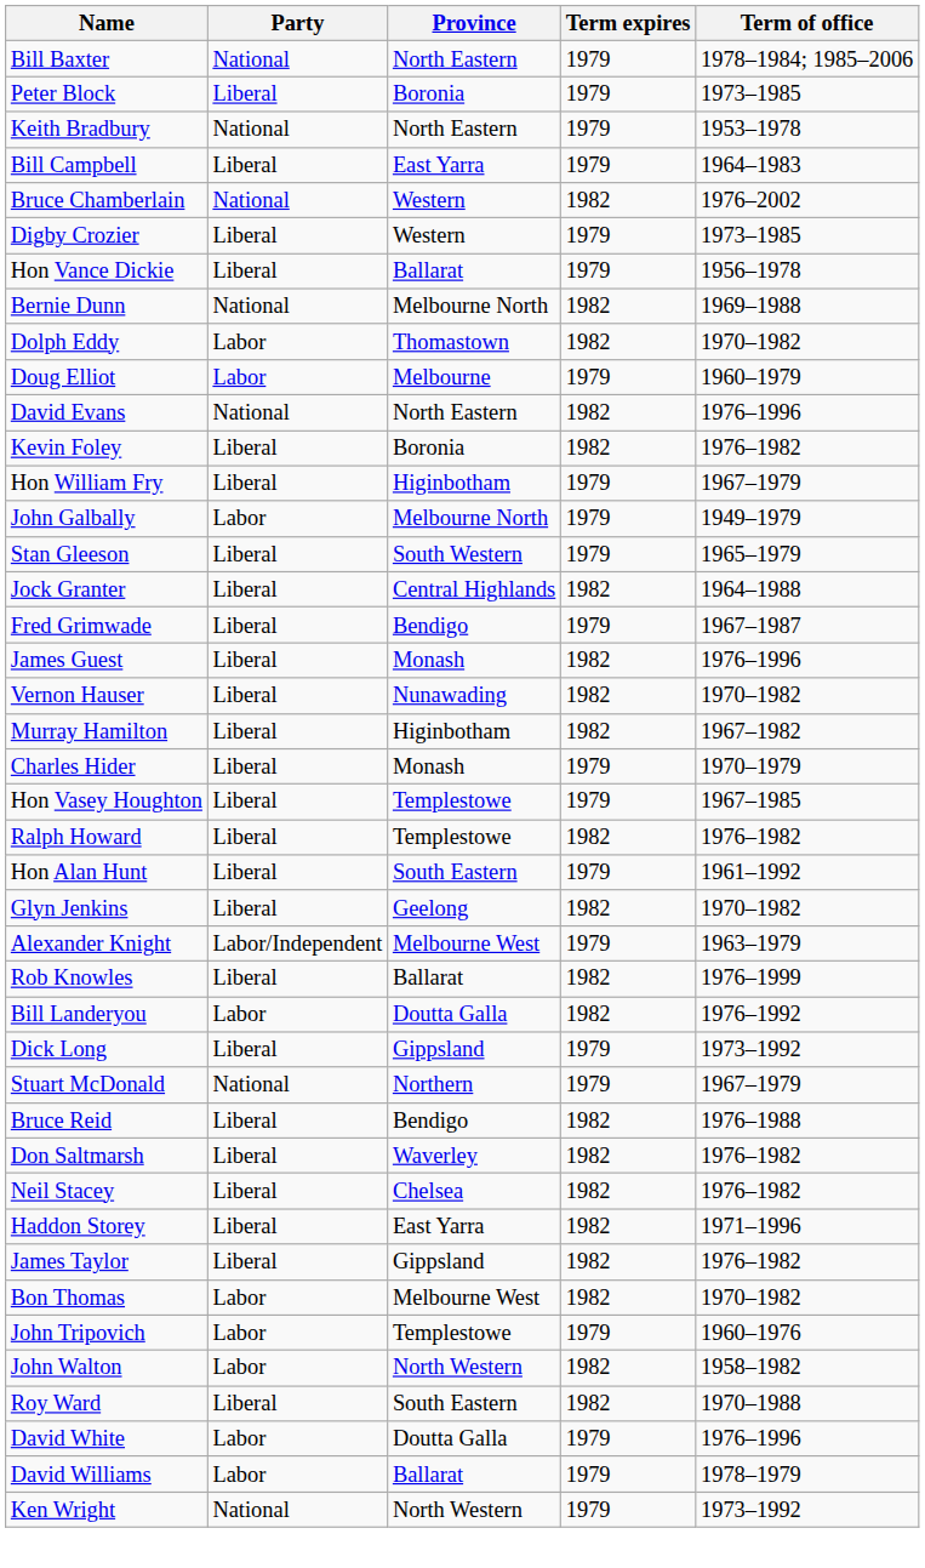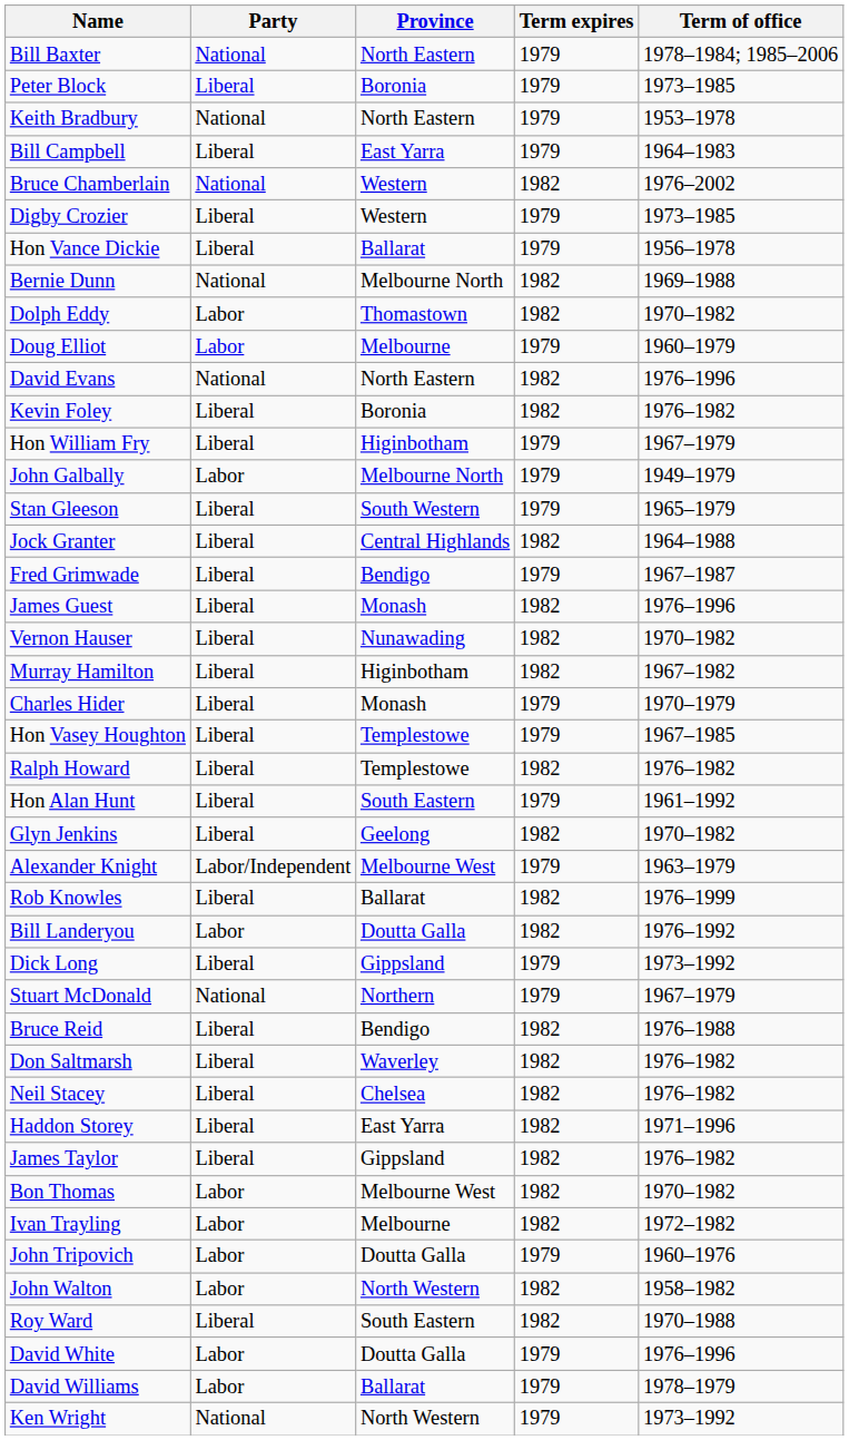 <table class="wikitable sortable">
 <tr>
 <th>Name</th>
 <th>Party</th>
 <th><a href='#'>Province</a></th>
 <th>Term expires</th>
 <th>Term of office</th>
 </tr>
 <tr>
 <td><a href='#'>Bill Baxter</a></td>
 <td><a href='#'>National</a></td>
 <td><a href='#'>North Eastern</a></td>
 <td>1979</td>
 <td>1978–1984; 1985–2006</td>
 </tr>
 <tr>
 <td><a href='#'>Peter Block</a></td>
 <td><a href='#'>Liberal</a></td>
 <td><a href='#'>Boronia</a></td>
 <td>1979</td>
 <td>1973–1985</td>
 </tr>
 <tr>
 <td><a href='#'>Keith Bradbury</a></td>
 <td>National</td>
 <td>North Eastern</td>
 <td>1979</td>
 <td>1953–1978</td>
 </tr>
 <tr>
 <td><a href='#'>Bill Campbell</a></td>
 <td>Liberal</td>
 <td><a href='#'>East Yarra</a></td>
 <td>1979</td>
 <td>1964–1983</td>
 </tr>
 <tr>
 <td><a href='#'>Bruce Chamberlain</a></td>
 <td><a href='#'>National</a></td>
 <td><a href='#'>Western</a></td>
 <td>1982</td>
 <td>1976–2002</td>
 </tr>
 <tr>
 <td><a href='#'>Digby Crozier</a></td>
 <td>Liberal</td>
 <td>Western</td>
 <td>1979</td>
 <td>1973–1985</td>
 </tr>
 <tr>
 <td>Hon <a href='#'>Vance Dickie</a></td>
 <td>Liberal</td>
 <td><a href='#'>Ballarat</a></td>
 <td>1979</td>
 <td>1956–1978</td>
 </tr>
 <tr>
 <td><a href='#'>Bernie Dunn</a></td>
 <td>National</td>
 <td>Melbourne North</td>
 <td>1982</td>
 <td>1969–1988</td>
 </tr>
 <tr>
 <td><a href='#'>Dolph Eddy</a></td>
 <td>Labor</td>
 <td><a href='#'>Thomastown</a></td>
 <td>1982</td>
 <td>1970–1982</td>
 </tr>
 <tr>
 <td><a href='#'>Doug Elliot</a></td>
 <td><a href='#'>Labor</a></td>
 <td><a href='#'>Melbourne</a></td>
 <td>1979</td>
 <td>1960–1979</td>
 </tr>
 <tr>
 <td><a href='#'>David Evans</a></td>
 <td>National</td>
 <td>North Eastern</td>
 <td>1982</td>
 <td>1976–1996</td>
 </tr>
 <tr>
 <td><a href='#'>Kevin Foley</a></td>
 <td>Liberal</td>
 <td>Boronia</td>
 <td>1982</td>
 <td>1976–1982</td>
 </tr>
 <tr>
 <td>Hon <a href='#'>William Fry</a></td>
 <td>Liberal</td>
 <td><a href='#'>Higinbotham</a></td>
 <td>1979</td>
 <td>1967–1979</td>
 </tr>
 <tr>
 <td><a href='#'>John Galbally</a></td>
 <td>Labor</td>
 <td><a href='#'>Melbourne North</a></td>
 <td>1979</td>
 <td>1949–1979</td>
 </tr>
 <tr>
 <td><a href='#'>Stan Gleeson</a></td>
 <td>Liberal</td>
 <td><a href='#'>South Western</a></td>
 <td>1979</td>
 <td>1965–1979</td>
 </tr>
 <tr>
 <td><a href='#'>Jock Granter</a></td>
 <td>Liberal</td>
 <td><a href='#'>Central Highlands</a></td>
 <td>1982</td>
 <td>1964–1988</td>
 </tr>
 <tr>
 <td><a href='#'>Fred Grimwade</a></td>
 <td>Liberal</td>
 <td><a href='#'>Bendigo</a></td>
 <td>1979</td>
 <td>1967–1987</td>
 </tr>
 <tr>
 <td><a href='#'>James Guest</a></td>
 <td>Liberal</td>
 <td><a href='#'>Monash</a></td>
 <td>1982</td>
 <td>1976–1996</td>
 </tr>
 <tr>
 <td><a href='#'>Vernon Hauser</a></td>
 <td>Liberal</td>
 <td><a href='#'>Nunawading</a></td>
 <td>1982</td>
 <td>1970–1982</td>
 </tr>
 <tr>
 <td><a href='#'>Murray Hamilton</a></td>
 <td>Liberal</td>
 <td>Higinbotham</td>
 <td>1982</td>
 <td>1967–1982</td>
 </tr>
 <tr>
 <td><a href='#'>Charles Hider</a></td>
 <td>Liberal</td>
 <td>Monash</td>
 <td>1979</td>
 <td>1970–1979</td>
 </tr>
 <tr>
 <td>Hon <a href='#'>Vasey Houghton</a></td>
 <td>Liberal</td>
 <td><a href='#'>Templestowe</a></td>
 <td>1979</td>
 <td>1967–1985</td>
 </tr>
 <tr>
 <td><a href='#'>Ralph Howard</a></td>
 <td>Liberal</td>
 <td>Templestowe</td>
 <td>1982</td>
 <td>1976–1982</td>
 </tr>
 <tr>
 <td>Hon <a href='#'>Alan Hunt</a></td>
 <td>Liberal</td>
 <td><a href='#'>South Eastern</a></td>
 <td>1979</td>
 <td>1961–1992</td>
 </tr>
 <tr>
 <td><a href='#'>Glyn Jenkins</a></td>
 <td>Liberal</td>
 <td><a href='#'>Geelong</a></td>
 <td>1982</td>
 <td>1970–1982</td>
 </tr>
 <tr>
 <td><a href='#'>Alexander Knight</a></td>
 <td>Labor/Independent</td>
 <td><a href='#'>Melbourne West</a></td>
 <td>1979</td>
 <td>1963–1979</td>
 </tr>
 <tr>
 <td><a href='#'>Rob Knowles</a></td>
 <td>Liberal</td>
 <td>Ballarat</td>
 <td>1982</td>
 <td>1976–1999</td>
 </tr>
 <tr>
 <td><a href='#'>Bill Landeryou</a></td>
 <td>Labor</td>
 <td><a href='#'>Doutta Galla</a></td>
 <td>1982</td>
 <td>1976–1992</td>
 </tr>
 <tr>
 <td><a href='#'>Dick Long</a></td>
 <td>Liberal</td>
 <td><a href='#'>Gippsland</a></td>
 <td>1979</td>
 <td>1973–1992</td>
 </tr>
 <tr>
 <td><a href='#'>Stuart McDonald</a></td>
 <td>National</td>
 <td><a href='#'>Northern</a></td>
 <td>1979</td>
 <td>1967–1979</td>
 </tr>
 <tr>
 <td><a href='#'>Bruce Reid</a></td>
 <td>Liberal</td>
 <td>Bendigo</td>
 <td>1982</td>
 <td>1976–1988</td>
 </tr>
 <tr>
 <td><a href='#'>Don Saltmarsh</a></td>
 <td>Liberal</td>
 <td><a href='#'>Waverley</a></td>
 <td>1982</td>
 <td>1976–1982</td>
 </tr>
 <tr>
 <td><a href='#'>Neil Stacey</a></td>
 <td>Liberal</td>
 <td><a href='#'>Chelsea</a></td>
 <td>1982</td>
 <td>1976–1982</td>
 </tr>
 <tr>
 <td><a href='#'>Haddon Storey</a></td>
 <td>Liberal</td>
 <td>East Yarra</td>
 <td>1982</td>
 <td>1971–1996</td>
 </tr>
 <tr>
 <td><a href='#'>James Taylor</a></td>
 <td>Liberal</td>
 <td>Gippsland</td>
 <td>1982</td>
 <td>1976–1982</td>
 </tr>
 <tr>
 <td><a href='#'>Bon Thomas</a></td>
 <td>Labor</td>
 <td>Melbourne West</td>
 <td>1982</td>
 <td>1970–1982</td>
 </tr>
 <tr>
+<td><a href='#'>Ivan Trayling</a></td>
+<td>Labor</td>
+<td>Melbourne</td>
+<td>1982</td>
+<td>1972–1982</td>
+</tr>
+<tr>
 <td><a href='#'>John Tripovich</a></td>
 <td>Labor</td>
-<td>Templestowe</td>
+<td>Doutta Galla</td>
 <td>1979</td>
 <td>1960–1976</td>
 </tr>
 <tr>
 <td><a href='#'>John Walton</a></td>
 <td>Labor</td>
 <td><a href='#'>North Western</a></td>
 <td>1982</td>
 <td>1958–1982</td>
 </tr>
 <tr>
 <td><a href='#'>Roy Ward</a></td>
 <td>Liberal</td>
 <td>South Eastern</td>
 <td>1982</td>
 <td>1970–1988</td>
 </tr>
 <tr>
 <td><a href='#'>David White</a></td>
 <td>Labor</td>
 <td>Doutta Galla</td>
 <td>1979</td>
 <td>1976–1996</td>
 </tr>
 <tr>
 <td><a href='#'>David Williams</a></td>
 <td>Labor</td>
 <td><a href='#'>Ballarat</a></td>
 <td>1979</td>
 <td>1978–1979</td>
 </tr>
 <tr>
 <td><a href='#'>Ken Wright</a></td>
 <td>National</td>
 <td>North Western</td>
 <td>1979</td>
 <td>1973–1992</td>
 </tr>
 </table>
